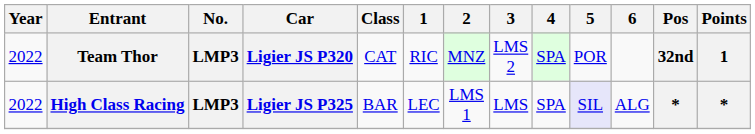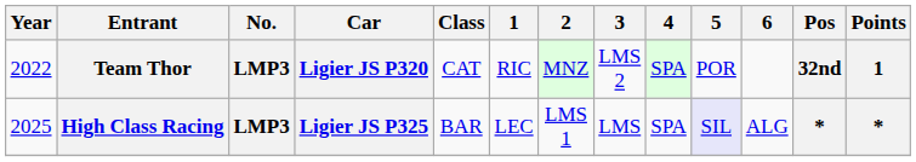 <table class="wikitable" style="text-align:center; font-size:90%">
 <tr>
 <th>Year</th>
 <th><abbr>Entrant</abbr></th>
 <th><abbr>No.</abbr></th>
 <th>Car</th>
 <th>Class</th>
 <th>1</th>
 <th>2</th>
 <th>3</th>
 <th>4</th>
 <th>5</th>
 <th>6</th>
 <th>Pos</th>
 <th>Points</th>
 </tr>
 <tr>
 <td><a href='#'>2022</a></td>
 <th>Team Thor</th>
 <th>LMP3</th>
 <th style="text-align:left"><a href='#'>Ligier JS P320</a></th>
 <td><a href='#'>CAT</a></td>
 <td><a href='#'>RIC</a></td>
 <td style="background:#dfffdf;"><a href='#'>MNZ</a><br></td>
 <td><a href='#'>LMS<br>2</a></td>
 <td style="background:#dfffdf;"><a href='#'>SPA</a><br></td>
 <td><a href='#'>POR</a></td>
 <td></td>
 <th>32nd</th>
 <th>1</th>
 </tr>
 <tr>
-<td><a href='#'>2022</a></td>
+<td><a href='#'>2025</a></td>
 <th nowrap><a href='#'>High Class Racing</a></th>
 <th>LMP3</th>
 <th nowrap><a href='#'>Ligier JS P325</a></th>
 <td><a href='#'>BAR</a></td>
 <td><a href='#'>LEC</a></td>
 <td><a href='#'>LMS<br>1</a></td>
 <td><a href='#'>LMS</a></td>
 <td><a href='#'>SPA</a></td>
 <td style="background: lavender;"><a href='#'>SIL</a></td>
 <td><a href='#'>ALG</a></td>
 <th>*</th>
 <th>*</th>
 </tr>
 <tr>
 </tr>
 </table>
